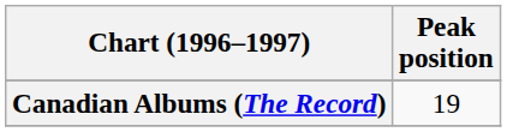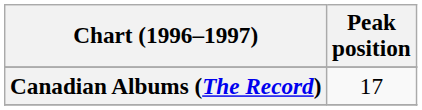 <table class="wikitable sortable plainrowheaders">
 <tr>
 <th scope="col">Chart (1996–1997)</th>
 <th scope="col">Peak<br>position</th>
 </tr>
 <tr>
 </tr>
 <tr>
 <th scope="row">Canadian Albums (<em><a href='#'>The Record</a></em>)</th>
-<td style="text-align:center;">19</td>
+<td style="text-align:center;">17</td>
 </tr>
 <tr>
 </tr>
 <tr>
 </tr>
 </table>
